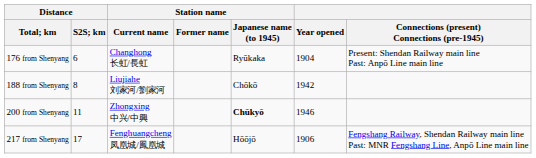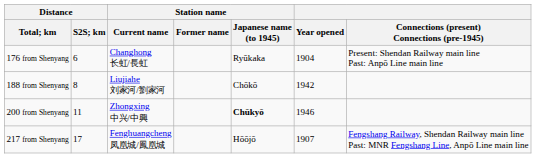 <table class="wikitable" style="font-size:90%;">
 <tr>
 <th colspan="2">Distance</th>
 <th colspan="3">Station name</th>
 <th colspan="2"></th>
 </tr>
 <tr>
 <th>Total; km</th>
 <th>S2S; km</th>
 <th>Current name</th>
 <th>Former name</th>
 <th>Japanese name<br>(to 1945)</th>
 <th>Year opened</th>
 <th>Connections (present)<br>Connections (pre-1945)</th>
 </tr>
 <tr>
 <td>176 <small>from Shenyang</small></td>
 <td>6</td>
 <td><a href='#'>Changhong</a><br>长虹/長虹</td>
 <td></td>
 <td>Ryūkaka</td>
 <td>1904</td>
 <td>Present: Shendan Railway main line<br>Past: Anpō Line main line</td>
 </tr>
 <tr>
 <td>188 <small>from Shenyang</small></td>
 <td>8</td>
 <td><a href='#'>Liujiahe</a><br>刘家河/劉家河</td>
 <td></td>
 <td>Chōkō</td>
 <td>1942</td>
 <td></td>
 </tr>
 <tr>
 <td>200 <small>from Shenyang</small></td>
 <td>11</td>
 <td><a href='#'>Zhongxing</a><br>中兴/中興</td>
 <td></td>
 <td><strong>Chūkyō</strong></td>
 <td>1946</td>
 <td></td>
 </tr>
 <tr>
 <td>217 <small>from Shenyang</small></td>
 <td>17</td>
 <td><a href='#'>Fenghuangcheng</a><br>凤凰城/鳳凰城</td>
 <td></td>
 <td>Hōōjō</td>
-<td>1906</td>
+<td>1907</td>
 <td><a href='#'>Fengshang Railway</a>, Shendan Railway main line<br>Past: MNR <a href='#'>Fengshang Line</a>, Anpō Line main line</td>
 </tr>
 </table>
